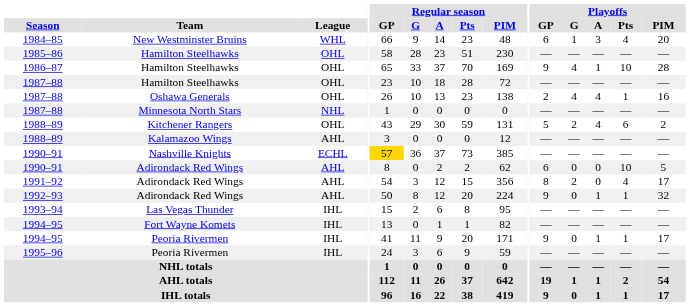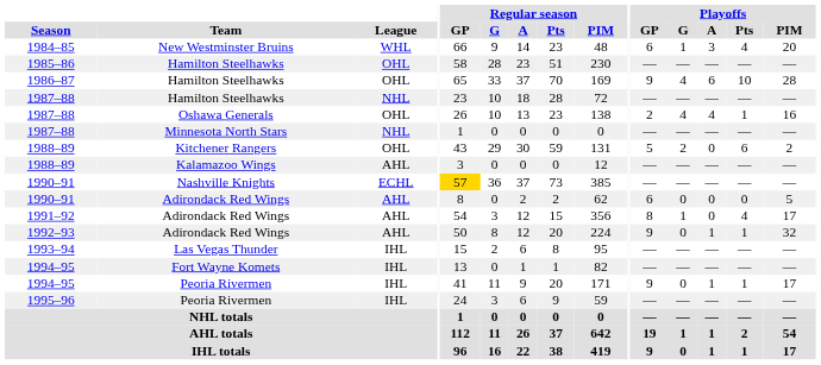 <table border="0" cellpadding="1" cellspacing="0" style="text-align:center; width:60em">
 <tr bgcolor="#e0e0e0">
 <th colspan="3" bgcolor="#ffffff"></th>
 <th rowspan="99" bgcolor="#ffffff"></th>
 <th colspan="5"><a href='#'>Regular season</a></th>
 <th rowspan="99" bgcolor="#ffffff"></th>
 <th colspan="5"><a href='#'>Playoffs</a></th>
 </tr>
 <tr bgcolor="#e0e0e0">
 <th><a href='#'>Season</a></th>
 <th>Team</th>
 <th>League</th>
 <th>GP</th>
 <th><a href='#'>G</a></th>
 <th><a href='#'>A</a></th>
 <th><a href='#'>Pts</a></th>
 <th><a href='#'>PIM</a></th>
 <th>GP</th>
 <th>G</th>
 <th>A</th>
 <th>Pts</th>
 <th>PIM</th>
 </tr>
 <tr>
 <td><a href='#'>1984–85</a></td>
 <td><a href='#'>New Westminster Bruins</a></td>
 <td><a href='#'>WHL</a></td>
 <td>66</td>
 <td>9</td>
 <td>14</td>
 <td>23</td>
 <td>48</td>
 <td>6</td>
 <td>1</td>
 <td>3</td>
 <td>4</td>
 <td>20</td>
 </tr>
 <tr bgcolor="#f0f0f0">
 <td><a href='#'>1985–86</a></td>
 <td><a href='#'>Hamilton Steelhawks</a></td>
 <td><a href='#'>OHL</a></td>
 <td>58</td>
 <td>28</td>
 <td>23</td>
 <td>51</td>
 <td>230</td>
 <td>—</td>
 <td>—</td>
 <td>—</td>
 <td>—</td>
 <td>—</td>
 </tr>
 <tr>
 <td><a href='#'>1986–87</a></td>
 <td>Hamilton Steelhawks</td>
 <td>OHL</td>
 <td>65</td>
 <td>33</td>
 <td>37</td>
 <td>70</td>
 <td>169</td>
 <td>9</td>
 <td>4</td>
-<td>1</td>
+<td>6</td>
 <td>10</td>
 <td>28</td>
 </tr>
 <tr bgcolor="#f0f0f0">
 <td><a href='#'>1987–88</a></td>
 <td>Hamilton Steelhawks</td>
-<td>OHL</td>
+<td><a href='#'>NHL</a></td>
 <td>23</td>
 <td>10</td>
 <td>18</td>
 <td>28</td>
 <td>72</td>
 <td>—</td>
 <td>—</td>
 <td>—</td>
 <td>—</td>
 <td>—</td>
 </tr>
 <tr>
 <td><a href='#'>1987–88</a></td>
 <td><a href='#'>Oshawa Generals</a></td>
 <td>OHL</td>
 <td>26</td>
 <td>10</td>
 <td>13</td>
 <td>23</td>
 <td>138</td>
 <td>2</td>
 <td>4</td>
 <td>4</td>
 <td>1</td>
 <td>16</td>
 </tr>
 <tr bgcolor="#f0f0f0">
 <td><a href='#'>1987–88</a></td>
 <td><a href='#'>Minnesota North Stars</a></td>
 <td><a href='#'>NHL</a></td>
 <td>1</td>
 <td>0</td>
 <td>0</td>
 <td>0</td>
 <td>0</td>
 <td>—</td>
 <td>—</td>
 <td>—</td>
 <td>—</td>
 <td>—</td>
 </tr>
 <tr>
 <td><a href='#'>1988–89</a></td>
 <td><a href='#'>Kitchener Rangers</a></td>
 <td>OHL</td>
 <td>43</td>
 <td>29</td>
 <td>30</td>
 <td>59</td>
 <td>131</td>
 <td>5</td>
 <td>2</td>
-<td>4</td>
+<td>0</td>
 <td>6</td>
 <td>2</td>
 </tr>
 <tr bgcolor="#f0f0f0">
 <td><a href='#'>1988–89</a></td>
 <td><a href='#'>Kalamazoo Wings</a></td>
 <td>AHL</td>
 <td>3</td>
 <td>0</td>
 <td>0</td>
 <td>0</td>
 <td>12</td>
 <td>—</td>
 <td>—</td>
 <td>—</td>
 <td>—</td>
 <td>—</td>
 </tr>
 <tr>
 <td><a href='#'>1990–91</a></td>
 <td><a href='#'>Nashville Knights</a></td>
 <td><a href='#'>ECHL</a></td>
 <td style="background: gold;">57</td>
 <td>36</td>
 <td>37</td>
 <td>73</td>
 <td>385</td>
 <td>—</td>
 <td>—</td>
 <td>—</td>
 <td>—</td>
 <td>—</td>
 </tr>
 <tr bgcolor="#f0f0f0">
 <td><a href='#'>1990–91</a></td>
 <td><a href='#'>Adirondack Red Wings</a></td>
 <td><a href='#'>AHL</a></td>
 <td>8</td>
 <td>0</td>
 <td>2</td>
 <td>2</td>
 <td>62</td>
 <td>6</td>
 <td>0</td>
 <td>0</td>
-<td>10</td>
+<td>0</td>
 <td>5</td>
 </tr>
 <tr>
 <td><a href='#'>1991–92</a></td>
 <td>Adirondack Red Wings</td>
 <td>AHL</td>
 <td>54</td>
 <td>3</td>
 <td>12</td>
 <td>15</td>
 <td>356</td>
 <td>8</td>
-<td>2</td>
+<td>1</td>
 <td>0</td>
 <td>4</td>
 <td>17</td>
 </tr>
 <tr bgcolor="#f0f0f0">
 <td><a href='#'>1992–93</a></td>
 <td>Adirondack Red Wings</td>
 <td>AHL</td>
 <td>50</td>
 <td>8</td>
 <td>12</td>
 <td>20</td>
 <td>224</td>
 <td>9</td>
 <td>0</td>
 <td>1</td>
 <td>1</td>
 <td>32</td>
 </tr>
 <tr>
 <td><a href='#'>1993–94</a></td>
 <td><a href='#'>Las Vegas Thunder</a></td>
 <td>IHL</td>
 <td>15</td>
 <td>2</td>
 <td>6</td>
 <td>8</td>
 <td>95</td>
 <td>—</td>
 <td>—</td>
 <td>—</td>
 <td>—</td>
 <td>—</td>
 </tr>
 <tr bgcolor="#f0f0f0">
 <td><a href='#'>1994–95</a></td>
 <td><a href='#'>Fort Wayne Komets</a></td>
 <td>IHL</td>
 <td>13</td>
 <td>0</td>
 <td>1</td>
 <td>1</td>
 <td>82</td>
 <td>—</td>
 <td>—</td>
 <td>—</td>
 <td>—</td>
 <td>—</td>
 </tr>
 <tr>
 <td><a href='#'>1994–95</a></td>
 <td><a href='#'>Peoria Rivermen</a></td>
 <td>IHL</td>
 <td>41</td>
 <td>11</td>
 <td>9</td>
 <td>20</td>
 <td>171</td>
 <td>9</td>
 <td>0</td>
 <td>1</td>
 <td>1</td>
 <td>17</td>
 </tr>
 <tr bgcolor="#f0f0f0">
 <td><a href='#'>1995–96</a></td>
 <td>Peoria Rivermen</td>
 <td>IHL</td>
 <td>24</td>
 <td>3</td>
 <td>6</td>
 <td>9</td>
 <td>59</td>
 <td>—</td>
 <td>—</td>
 <td>—</td>
 <td>—</td>
 <td>—</td>
 </tr>
 <tr>
 </tr>
 <tr ALIGN="center" bgcolor="#e0e0e0">
 <th colspan="3">NHL totals</th>
 <th ALIGN="center">1</th>
 <th ALIGN="center">0</th>
 <th ALIGN="center">0</th>
 <th ALIGN="center">0</th>
 <th ALIGN="center">0</th>
 <th ALIGN="center">—</th>
 <th ALIGN="center">—</th>
 <th ALIGN="center">—</th>
 <th ALIGN="center">—</th>
 <th ALIGN="center">—</th>
 </tr>
 <tr>
 </tr>
 <tr ALIGN="center" bgcolor="#e0e0e0">
 <th colspan="3">AHL totals</th>
 <th ALIGN="center">112</th>
 <th ALIGN="center">11</th>
 <th ALIGN="center">26</th>
 <th ALIGN="center">37</th>
 <th ALIGN="center">642</th>
 <th ALIGN="center">19</th>
 <th ALIGN="center">1</th>
 <th ALIGN="center">1</th>
 <th ALIGN="center">2</th>
 <th ALIGN="center">54</th>
 </tr>
 <tr>
 </tr>
 <tr ALIGN="center" bgcolor="#e0e0e0">
 <th colspan="3">IHL totals</th>
 <th ALIGN="center">96</th>
 <th ALIGN="center">16</th>
 <th ALIGN="center">22</th>
 <th ALIGN="center">38</th>
 <th ALIGN="center">419</th>
 <th ALIGN="center">9</th>
 <th ALIGN="center">0</th>
 <th ALIGN="center">1</th>
 <th ALIGN="center">1</th>
 <th ALIGN="center">17</th>
 </tr>
 </table>
